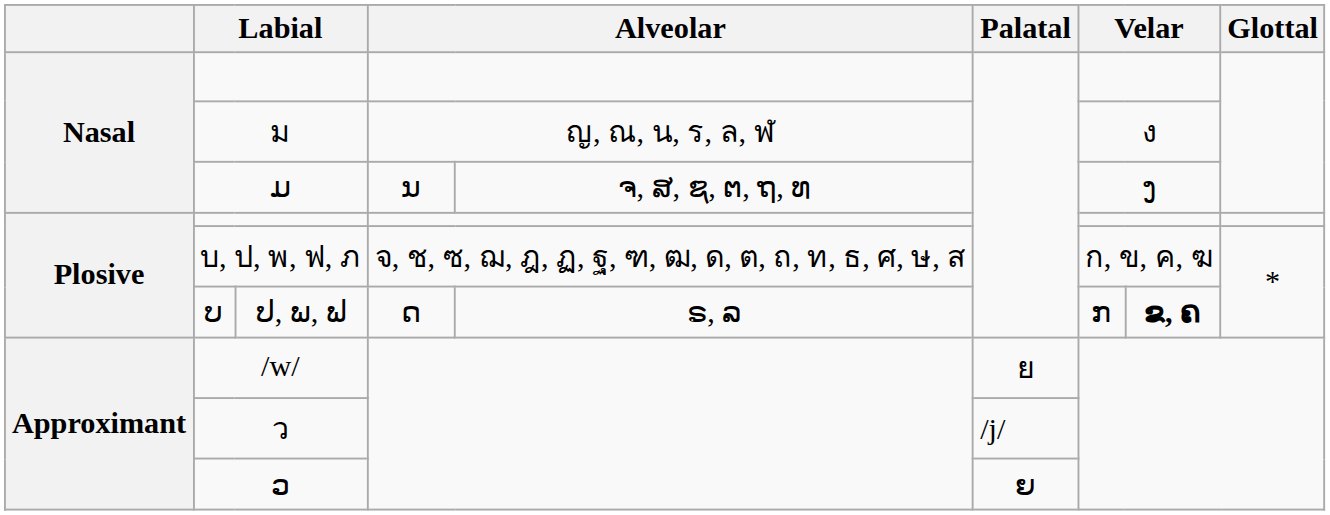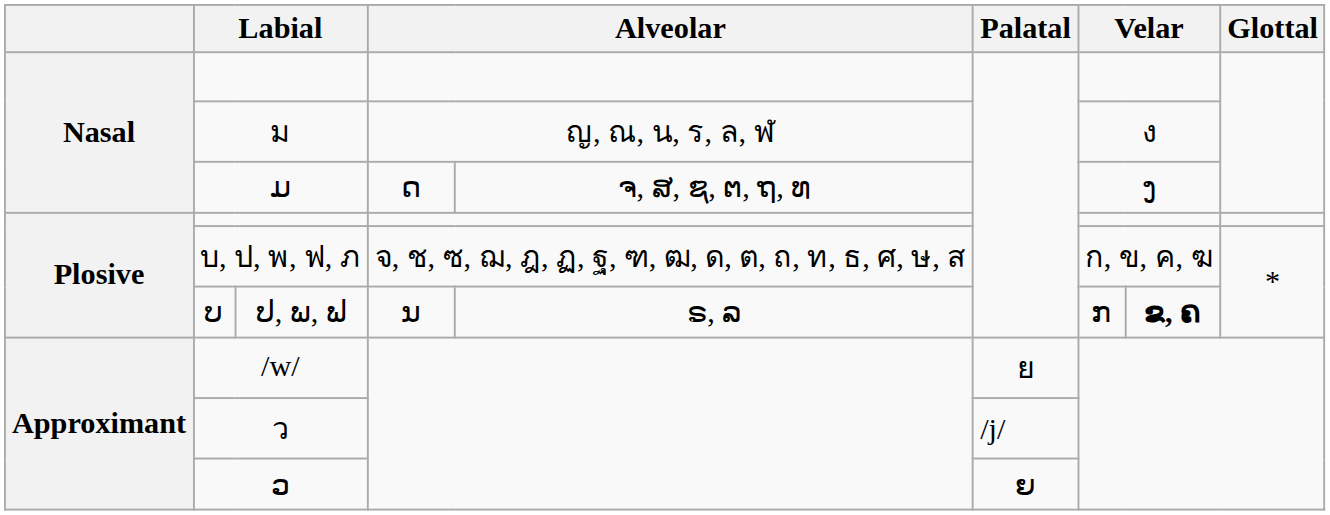 <table class="wikitable" style="text-align:center;">
 <tr style="font-weight:bold;">
 <th style="font-weight:normal;"></th>
 <th colspan="2">Labial</th>
 <th colspan="2">Alveolar</th>
 <th>Palatal</th>
 <th colspan="2">Velar</th>
 <th>Glottal</th>
 </tr>
 <tr>
 <th rowspan="3">Nasal</th>
 <td colspan="2"><br></td>
 <td colspan="2"><br></td>
 <td rowspan="6"></td>
 <td colspan="2"></td>
 <td rowspan="3" style="text-align:left;"></td>
 </tr>
 <tr>
 <td colspan="2">ม</td>
 <td colspan="2">ญ, ณ, น, ร, ล, ฬ</td>
 <td colspan="2">ง</td>
 </tr>
 <tr>
 <td colspan="2">ມ</td>
-<td>ນ</td>
+<td>ດ</td>
 <td>ຈ, ສ, ຊ, ຕ, ຖ, ທ</td>
 <td colspan="2">ງ</td>
 </tr>
 <tr>
 <th rowspan="3">Plosive</th>
 <td colspan="2"></td>
 <td colspan="2"></td>
 <td colspan="2"></td>
 <td></td>
 </tr>
 <tr>
 <td colspan="2">บ, ป, พ, ฟ, ภ</td>
 <td colspan="2">จ, ช, ซ, ฌ, ฎ, ฏ, ฐ, ฑ, ฒ, ด, ต, ถ, ท, ธ, ศ, ษ, ส</td>
 <td colspan="2">ก, ข, ค, ฆ</td>
 <td rowspan="2">*</td>
 </tr>
 <tr>
 <td>ບ</td>
 <td>ປ, ພ, ຟ</td>
-<td>ດ</td>
+<td>ນ</td>
 <td>ຣ, ລ</td>
 <td>ກ</td>
 <td><strong>ຂ, ຄ</strong></td>
 </tr>
 <tr>
 <th rowspan="3">Approximant</th>
 <td colspan="2">/w/</td>
 <td rowspan="3" colspan="2"></td>
 <td style="text-align:center;">ย</td>
 <td rowspan="3" colspan="3"></td>
 </tr>
 <tr style="text-align:left;">
 <td colspan="2" style="text-align:center;">ว</td>
 <td>/j/</td>
 </tr>
 <tr style="text-align:left;">
 <td colspan="2" style="text-align:center;">ວ</td>
 <td style="text-align:center;">ຍ</td>
 </tr>
 </table>
